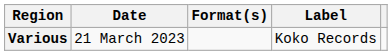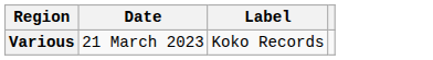 <table class="wikitable plainrowheaders">
 <tr>
 <th scope="col">Region</th>
 <th scope="col">Date</th>
-<th scope="col">Format(s)</th>
 <th scope="col">Label</th>
 <th scope="col"></th>
 </tr>
 <tr>
 <th scope="row">Various</th>
 <td>21 March 2023</td>
-<td></td>
 <td>Koko Records</td>
 <td style="text-align:center;"></td>
 </tr>
 </table>
